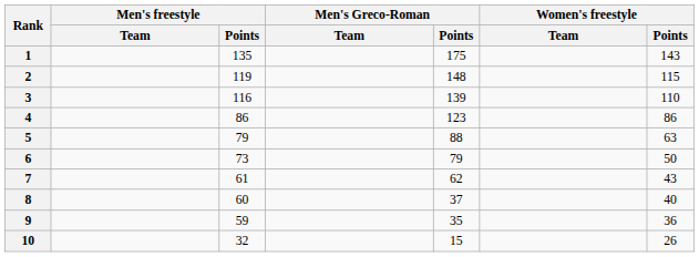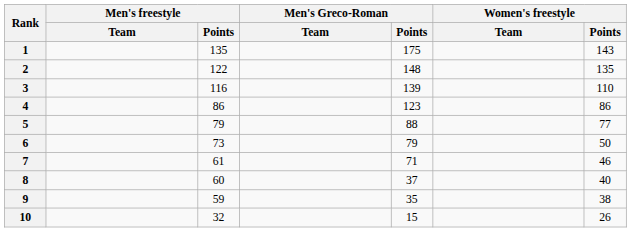 <table class="wikitable" style="text-align:center;">
 <tr>
 <th width=50 rowspan="2">Rank</th>
 <th colspan="2">Men's freestyle</th>
 <th colspan="2">Men's Greco-Roman</th>
 <th colspan="2">Women's freestyle</th>
 </tr>
 <tr>
 <th width=200>Team</th>
 <th width=50>Points</th>
 <th width=200>Team</th>
 <th width=50>Points</th>
 <th width=200>Team</th>
 <th width=50>Points</th>
 </tr>
 <tr>
 <th>1</th>
 <td align=left></td>
 <td>135</td>
 <td align=left></td>
 <td>175</td>
 <td align=left></td>
 <td>143</td>
 </tr>
 <tr>
 <th>2</th>
 <td align=left></td>
-<td>119</td>
+<td>122</td>
 <td align=left></td>
 <td>148</td>
 <td align=left></td>
-<td>115</td>
+<td>135</td>
 </tr>
 <tr>
 <th>3</th>
 <td align=left></td>
 <td>116</td>
 <td align=left></td>
 <td>139</td>
 <td align=left></td>
 <td>110</td>
 </tr>
 <tr>
 <th>4</th>
 <td align=left></td>
 <td>86</td>
 <td align=left></td>
 <td>123</td>
 <td align=left></td>
 <td>86</td>
 </tr>
 <tr>
 <th>5</th>
 <td align=left></td>
 <td>79</td>
 <td align=left></td>
 <td>88</td>
 <td align=left></td>
-<td>63</td>
+<td>77</td>
 </tr>
 <tr>
 <th>6</th>
 <td align=left></td>
 <td>73</td>
 <td align=left></td>
 <td>79</td>
 <td align=left></td>
 <td>50</td>
 </tr>
 <tr>
 <th>7</th>
 <td align=left></td>
 <td>61</td>
 <td align=left></td>
-<td>62</td>
+<td>71</td>
 <td align=left></td>
-<td>43</td>
+<td>46</td>
 </tr>
 <tr>
 <th>8</th>
 <td align=left></td>
 <td>60</td>
 <td align=left></td>
 <td>37</td>
 <td align=left></td>
 <td>40</td>
 </tr>
 <tr>
 <th>9</th>
 <td align=left></td>
 <td>59</td>
 <td align=left></td>
 <td>35</td>
 <td align=left></td>
-<td>36</td>
+<td>38</td>
 </tr>
 <tr>
 <th>10</th>
 <td align=left></td>
 <td>32</td>
 <td align=left></td>
 <td>15</td>
 <td align=left></td>
 <td>26</td>
 </tr>
 </table>
